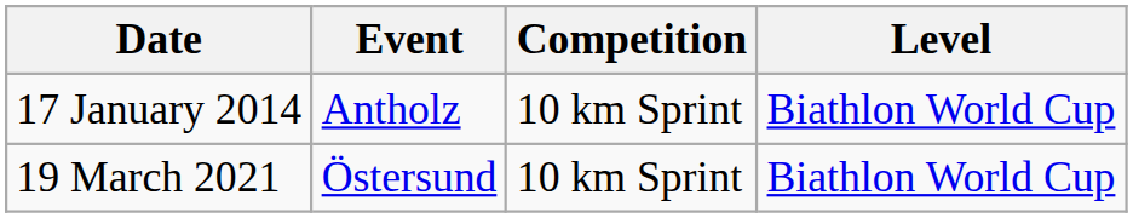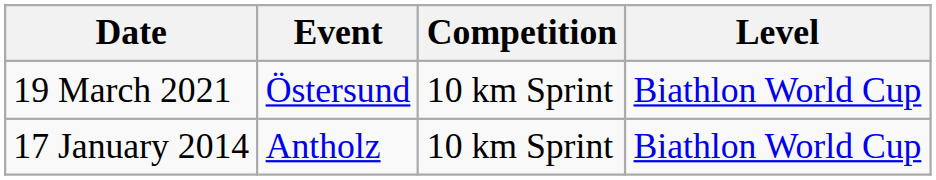 <table class="wikitable">
 <tr>
 <th>Date</th>
 <th>Event</th>
 <th>Competition</th>
 <th>Level</th>
 </tr>
 <tr>
+<td>19 March 2021</td>
+<td> <a href='#'>Östersund</a></td>
+<td>10 km Sprint</td>
+<td><a href='#'>Biathlon World Cup</a></td>
+</tr>
+<tr>
 <td>17 January 2014</td>
 <td> <a href='#'>Antholz</a></td>
 <td>10 km Sprint</td>
 <td><a href='#'>Biathlon World Cup</a></td>
 </tr>
-<tr>
-<td>19 March 2021</td>
-<td> <a href='#'>Östersund</a></td>
-<td>10 km Sprint</td>
-<td><a href='#'>Biathlon World Cup</a></td>
-</tr>
 </table>
